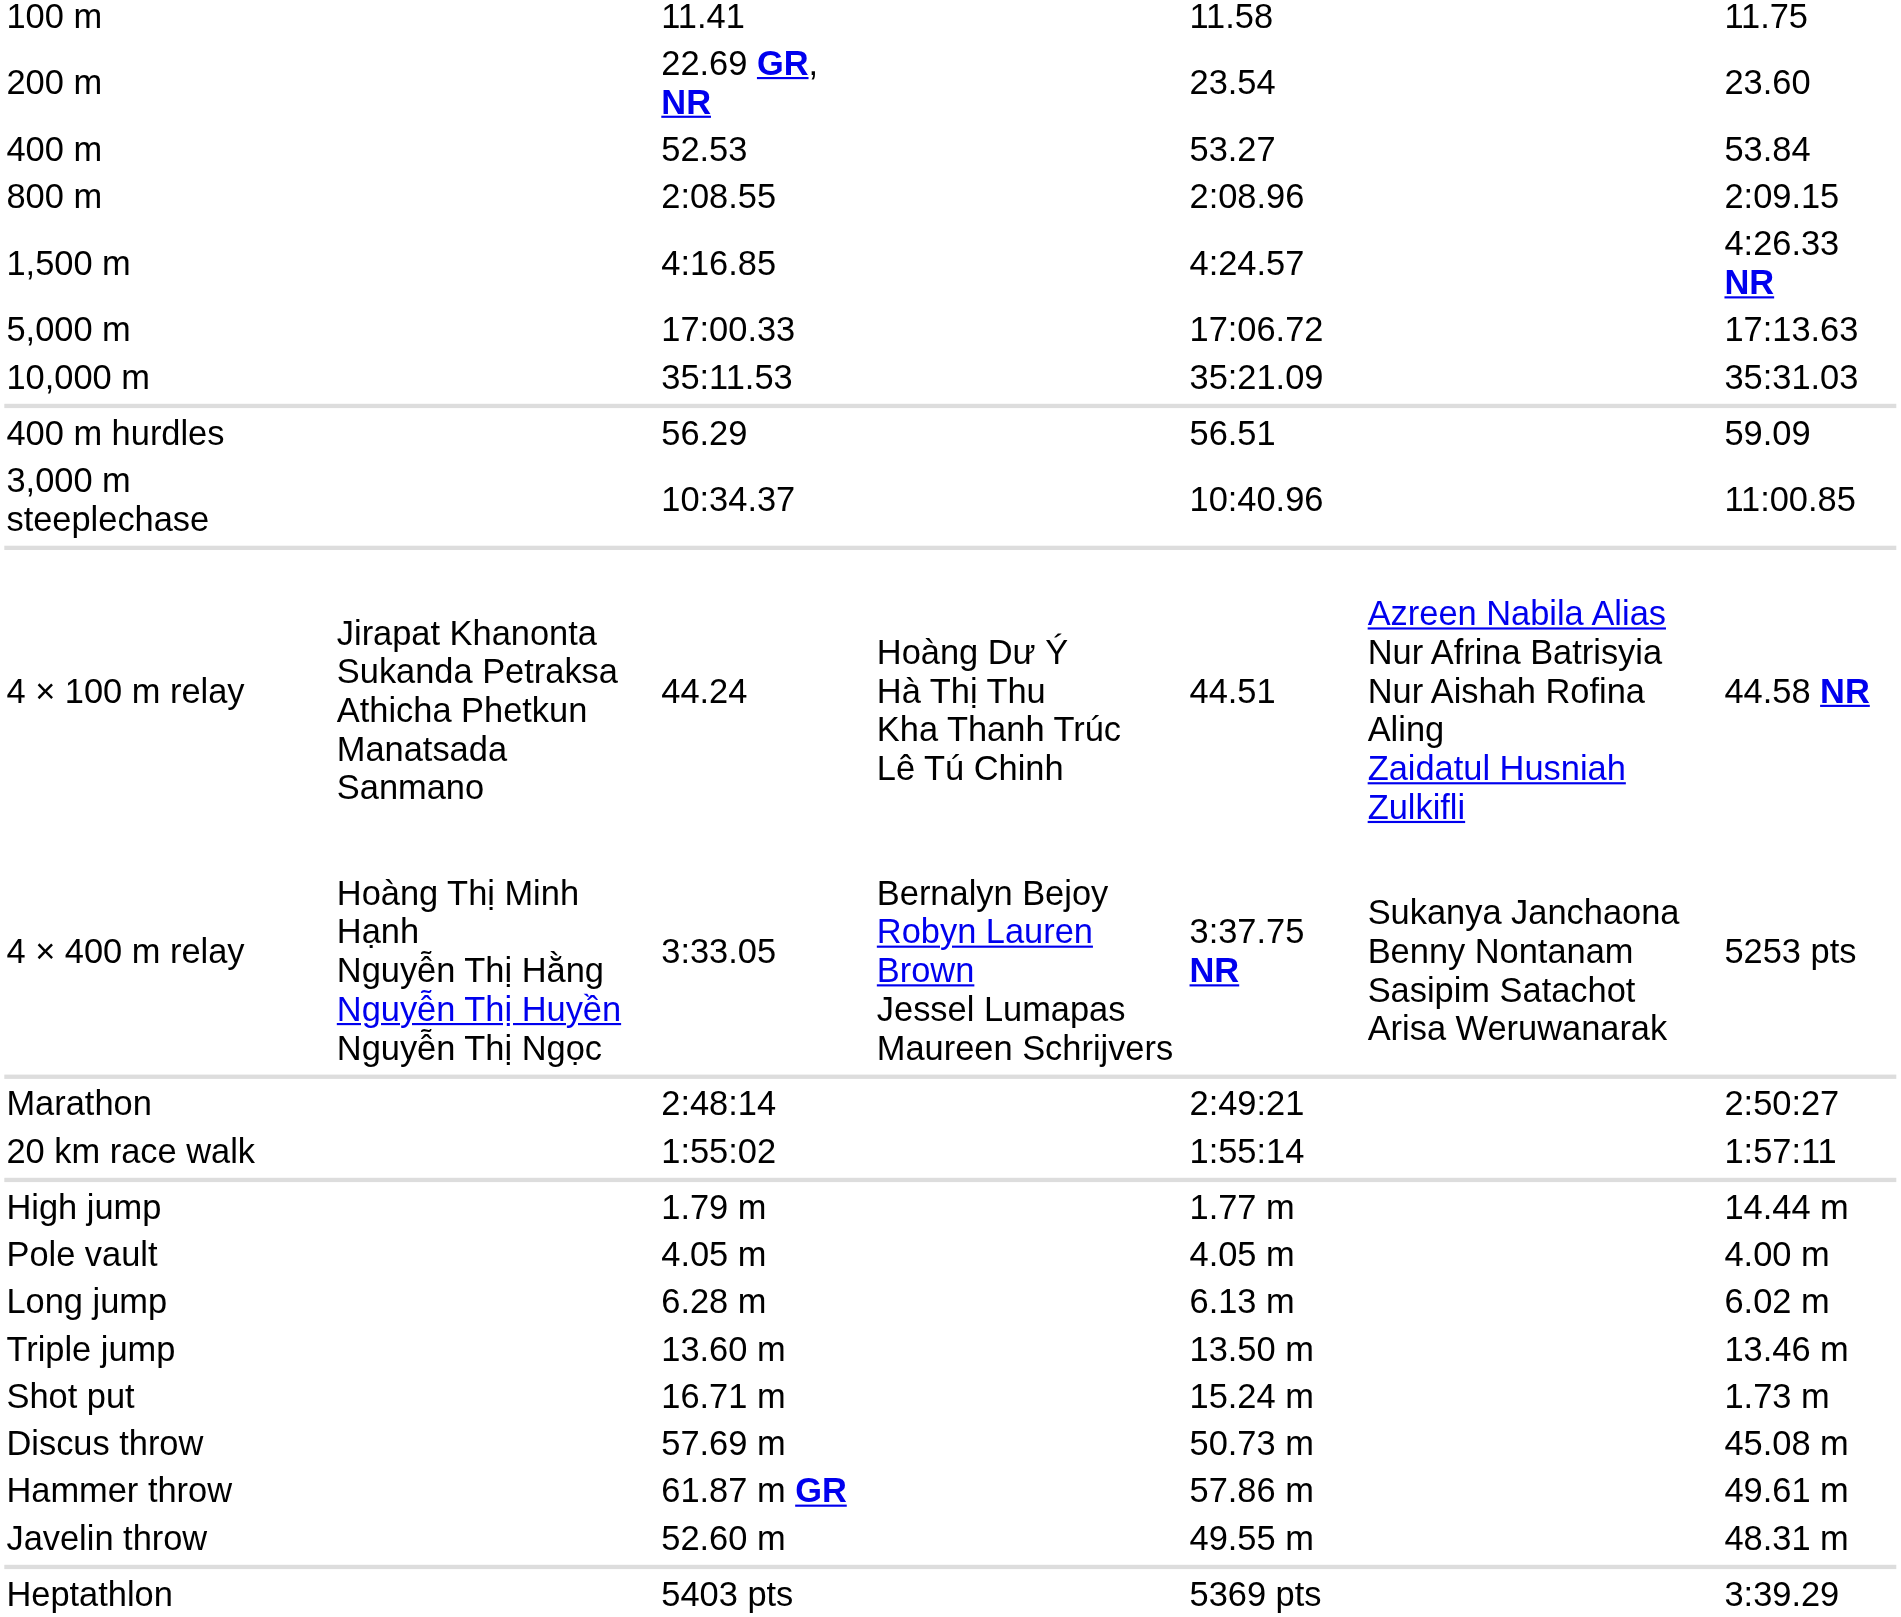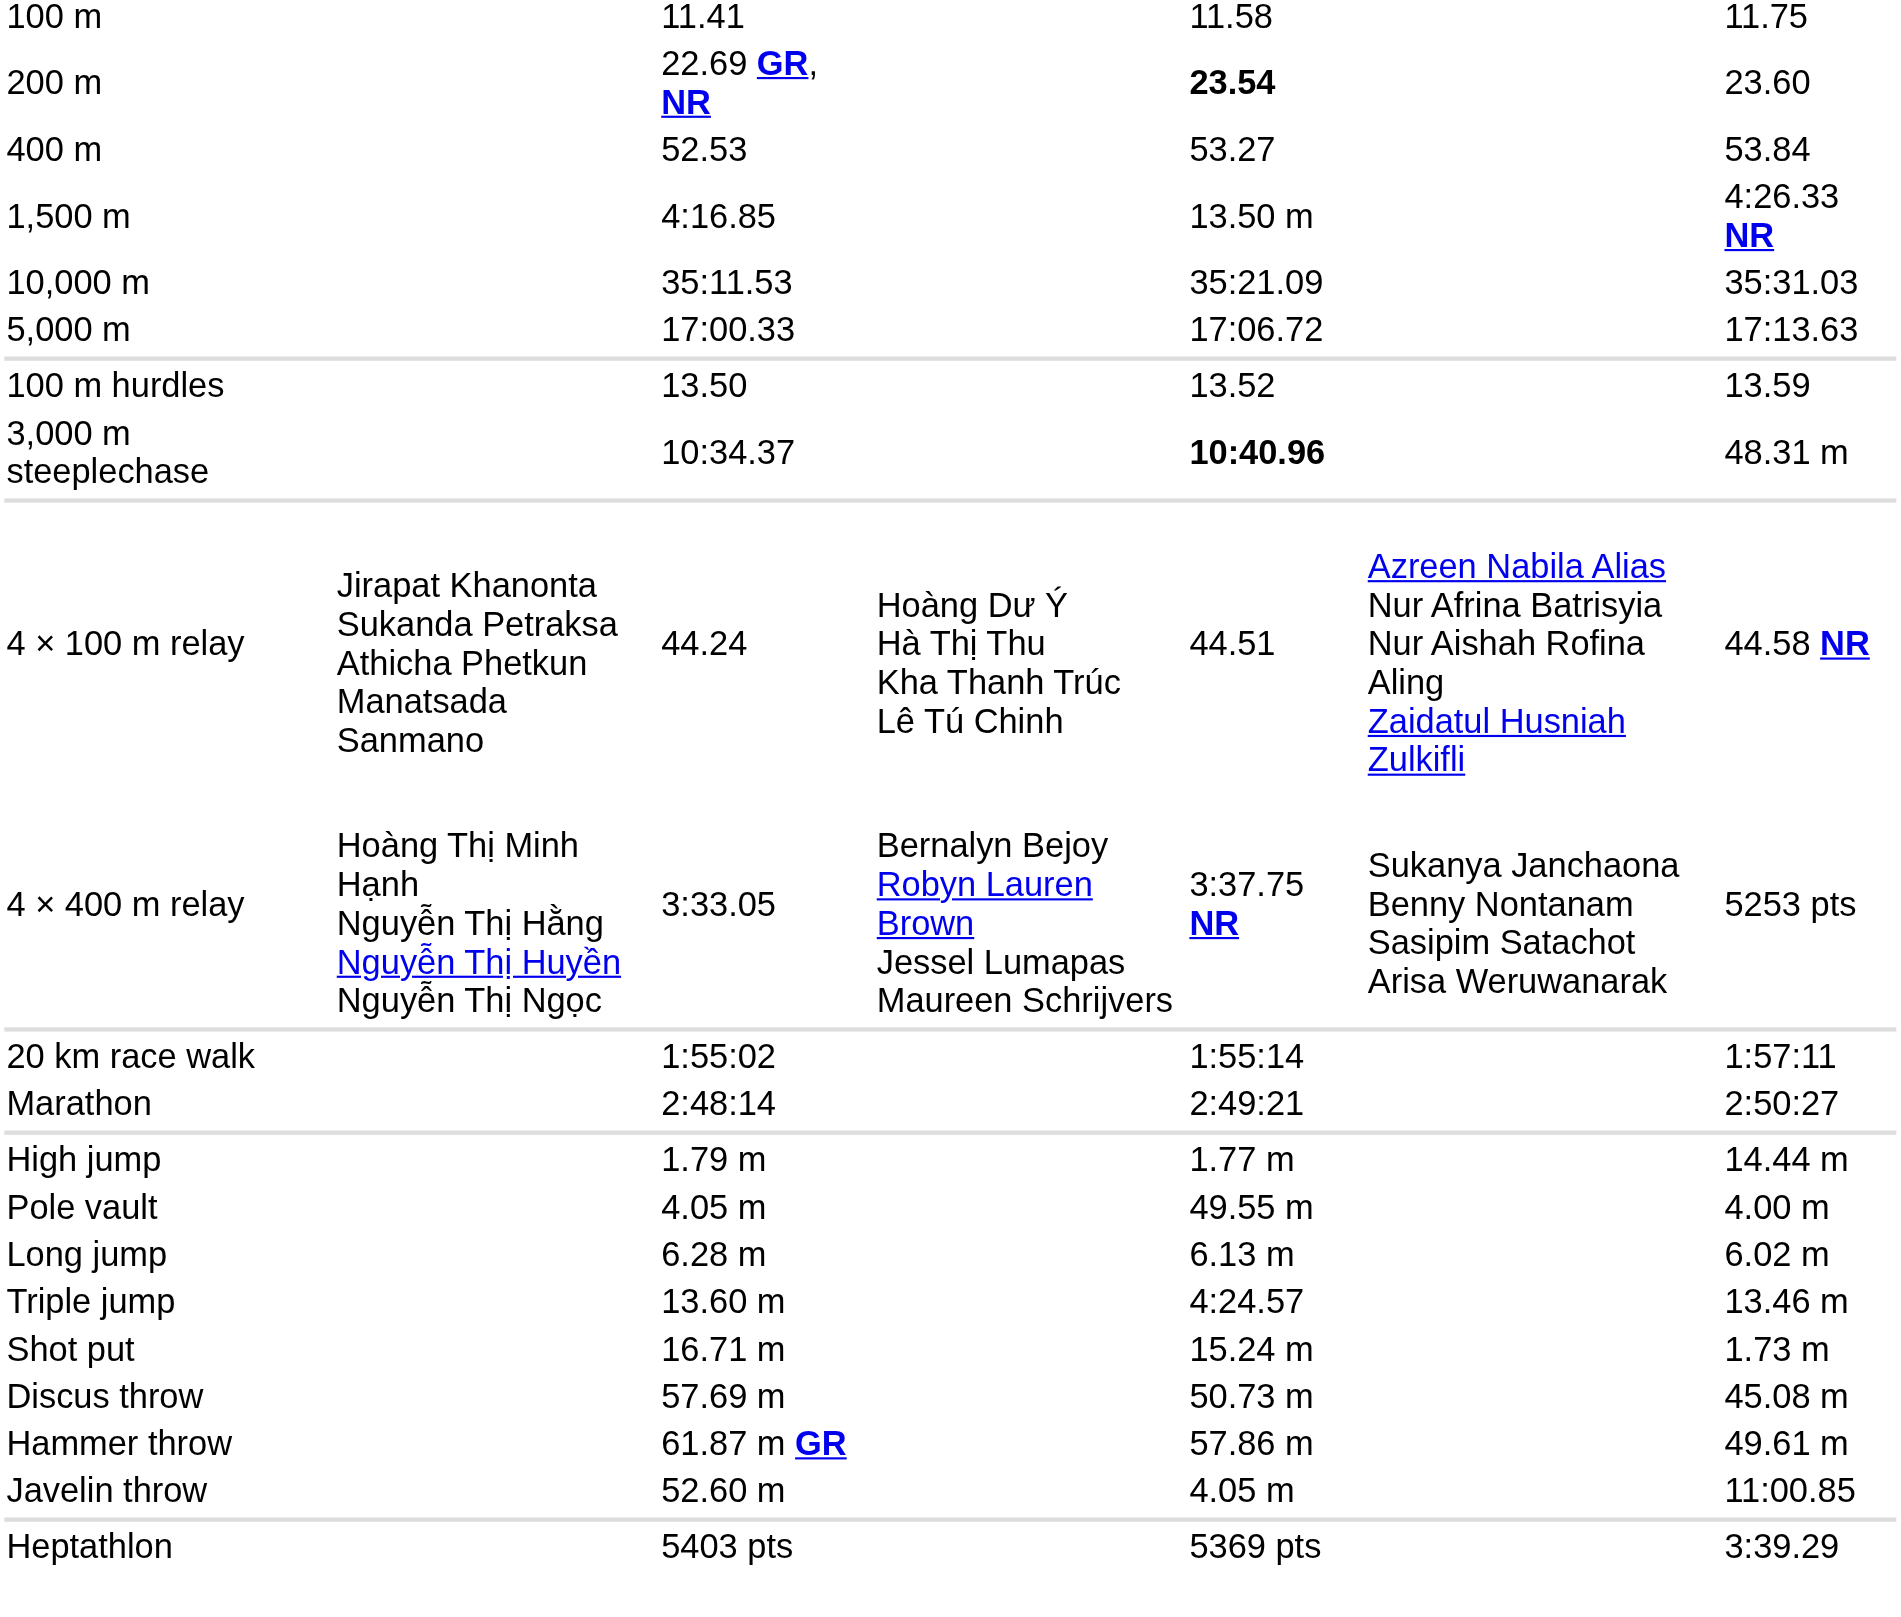 <table>
 <tr>
 <td>100 m<br></td>
 <td></td>
 <td>11.41</td>
 <td></td>
 <td>11.58</td>
 <td></td>
 <td>11.75</td>
 </tr>
 <tr>
 <td>200 m<br></td>
 <td></td>
 <td>22.69 <strong><a href='#'>GR</a></strong>, <strong><a href='#'>NR</a></strong></td>
 <td></td>
-<td>23.54</td>
+<td><strong>23.54</strong></td>
 <td></td>
 <td>23.60</td>
 </tr>
 <tr>
 <td>400 m<br></td>
 <td></td>
 <td>52.53</td>
 <td></td>
 <td>53.27</td>
 <td></td>
 <td>53.84</td>
 </tr>
 <tr>
-<td>800 m<br></td>
-<td></td>
-<td>2:08.55</td>
-<td></td>
-<td>2:08.96</td>
-<td></td>
-<td>2:09.15</td>
-</tr>
-<tr>
 <td>1,500 m<br></td>
 <td></td>
 <td>4:16.85</td>
 <td></td>
-<td>4:24.57</td>
+<td>13.50 m</td>
 <td></td>
 <td>4:26.33 <strong><a href='#'>NR</a></strong></td>
+</tr>
+<tr>
+<td>10,000 m<br></td>
+<td></td>
+<td>35:11.53</td>
+<td></td>
+<td>35:21.09</td>
+<td></td>
+<td>35:31.03</td>
 </tr>
 <tr>
 <td>5,000 m<br></td>
 <td></td>
 <td>17:00.33</td>
 <td></td>
 <td>17:06.72</td>
 <td></td>
 <td>17:13.63</td>
 </tr>
-<tr>
-<td>10,000 m<br></td>
-<td></td>
-<td>35:11.53</td>
-<td></td>
-<td>35:21.09</td>
-<td></td>
-<td>35:31.03</td>
-</tr>
 <tr bgcolor=#dddddd>
 <td colspan=7></td>
 </tr>
 <tr>
-<td>400 m hurdles<br></td>
+<td>100 m hurdles<br></td>
 <td></td>
-<td>56.29</td>
+<td>13.50</td>
 <td></td>
-<td>56.51</td>
+<td>13.52</td>
 <td></td>
-<td>59.09</td>
+<td>13.59</td>
 </tr>
 <tr>
 <td>3,000 m steeplechase<br></td>
 <td></td>
 <td>10:34.37</td>
 <td></td>
-<td>10:40.96</td>
+<td><strong>10:40.96</strong></td>
 <td></td>
-<td>11:00.85</td>
+<td>48.31 m</td>
 </tr>
 <tr bgcolor=#dddddd>
 <td colspan=7></td>
 </tr>
 <tr>
 <td>4 × 100 m relay<br></td>
 <td><br>Jirapat Khanonta<br>Sukanda Petraksa<br>Athicha Phetkun<br>Manatsada Sanmano</td>
 <td>44.24</td>
 <td><br>Hoàng Dư Ý<br>Hà Thị Thu<br>Kha Thanh Trúc<br>Lê Tú Chinh</td>
 <td>44.51</td>
 <td><br><a href='#'>Azreen Nabila Alias</a><br>Nur Afrina Batrisyia<br>Nur Aishah Rofina Aling<br><a href='#'>Zaidatul Husniah Zulkifli</a></td>
 <td>44.58 <strong><a href='#'>NR</a></strong></td>
 </tr>
 <tr>
 <td>4 × 400 m relay<br></td>
 <td><br>Hoàng Thị Minh Hạnh<br>Nguyễn Thị Hằng<br><a href='#'>Nguyễn Thị Huyền</a><br>Nguyễn Thị Ngọc</td>
 <td>3:33.05</td>
 <td><br>Bernalyn Bejoy<br><a href='#'>Robyn Lauren Brown</a><br>Jessel Lumapas<br>Maureen Schrijvers</td>
 <td>3:37.75 <strong><a href='#'>NR</a></strong></td>
 <td><br>Sukanya Janchaona<br>Benny Nontanam<br>Sasipim Satachot<br>Arisa Weruwanarak</td>
 <td>5253 pts</td>
 </tr>
 <tr bgcolor=#dddddd>
 <td colspan=7></td>
 </tr>
 <tr>
+<td>20 km race walk<br></td>
+<td></td>
+<td>1:55:02</td>
+<td></td>
+<td>1:55:14</td>
+<td></td>
+<td>1:57:11</td>
+</tr>
+<tr>
 <td>Marathon<br></td>
 <td></td>
 <td>2:48:14</td>
 <td></td>
 <td>2:49:21</td>
 <td></td>
 <td>2:50:27</td>
-</tr>
-<tr>
-<td>20 km race walk<br></td>
-<td></td>
-<td>1:55:02</td>
-<td></td>
-<td>1:55:14</td>
-<td></td>
-<td>1:57:11</td>
 </tr>
 <tr bgcolor=#dddddd>
 <td colspan=7></td>
 </tr>
 <tr>
 <td>High jump<br></td>
 <td></td>
 <td>1.79 m</td>
 <td></td>
 <td>1.77 m</td>
 <td></td>
 <td>14.44 m</td>
 </tr>
 <tr>
 <td>Pole vault<br></td>
 <td></td>
 <td>4.05 m</td>
 <td></td>
-<td>4.05 m</td>
+<td>49.55 m</td>
 <td></td>
 <td>4.00 m</td>
 </tr>
 <tr>
 <td>Long jump<br></td>
 <td></td>
 <td>6.28 m</td>
 <td></td>
 <td>6.13 m</td>
 <td></td>
 <td>6.02 m</td>
 </tr>
 <tr>
 <td>Triple jump<br></td>
 <td></td>
 <td>13.60 m</td>
 <td></td>
-<td>13.50 m</td>
+<td>4:24.57</td>
 <td></td>
 <td>13.46 m</td>
 </tr>
 <tr>
 <td>Shot put<br></td>
 <td></td>
 <td>16.71 m</td>
 <td></td>
 <td>15.24 m</td>
 <td></td>
 <td>1.73 m</td>
 </tr>
 <tr>
 <td>Discus throw<br></td>
 <td></td>
 <td>57.69 m</td>
 <td></td>
 <td>50.73 m</td>
 <td></td>
 <td>45.08 m</td>
 </tr>
 <tr>
 <td>Hammer throw<br></td>
 <td></td>
 <td>61.87 m <strong><a href='#'>GR</a></strong></td>
 <td></td>
 <td>57.86 m</td>
 <td></td>
 <td>49.61 m</td>
 </tr>
 <tr>
 <td>Javelin throw<br></td>
 <td></td>
 <td>52.60 m</td>
 <td></td>
-<td>49.55 m</td>
+<td>4.05 m</td>
 <td></td>
-<td>48.31 m</td>
+<td>11:00.85</td>
 </tr>
 <tr bgcolor=#dddddd>
 <td colspan=7></td>
 </tr>
 <tr>
 <td>Heptathlon<br></td>
 <td></td>
 <td>5403 pts</td>
 <td></td>
 <td>5369 pts</td>
 <td></td>
 <td>3:39.29</td>
 </tr>
 </table>
